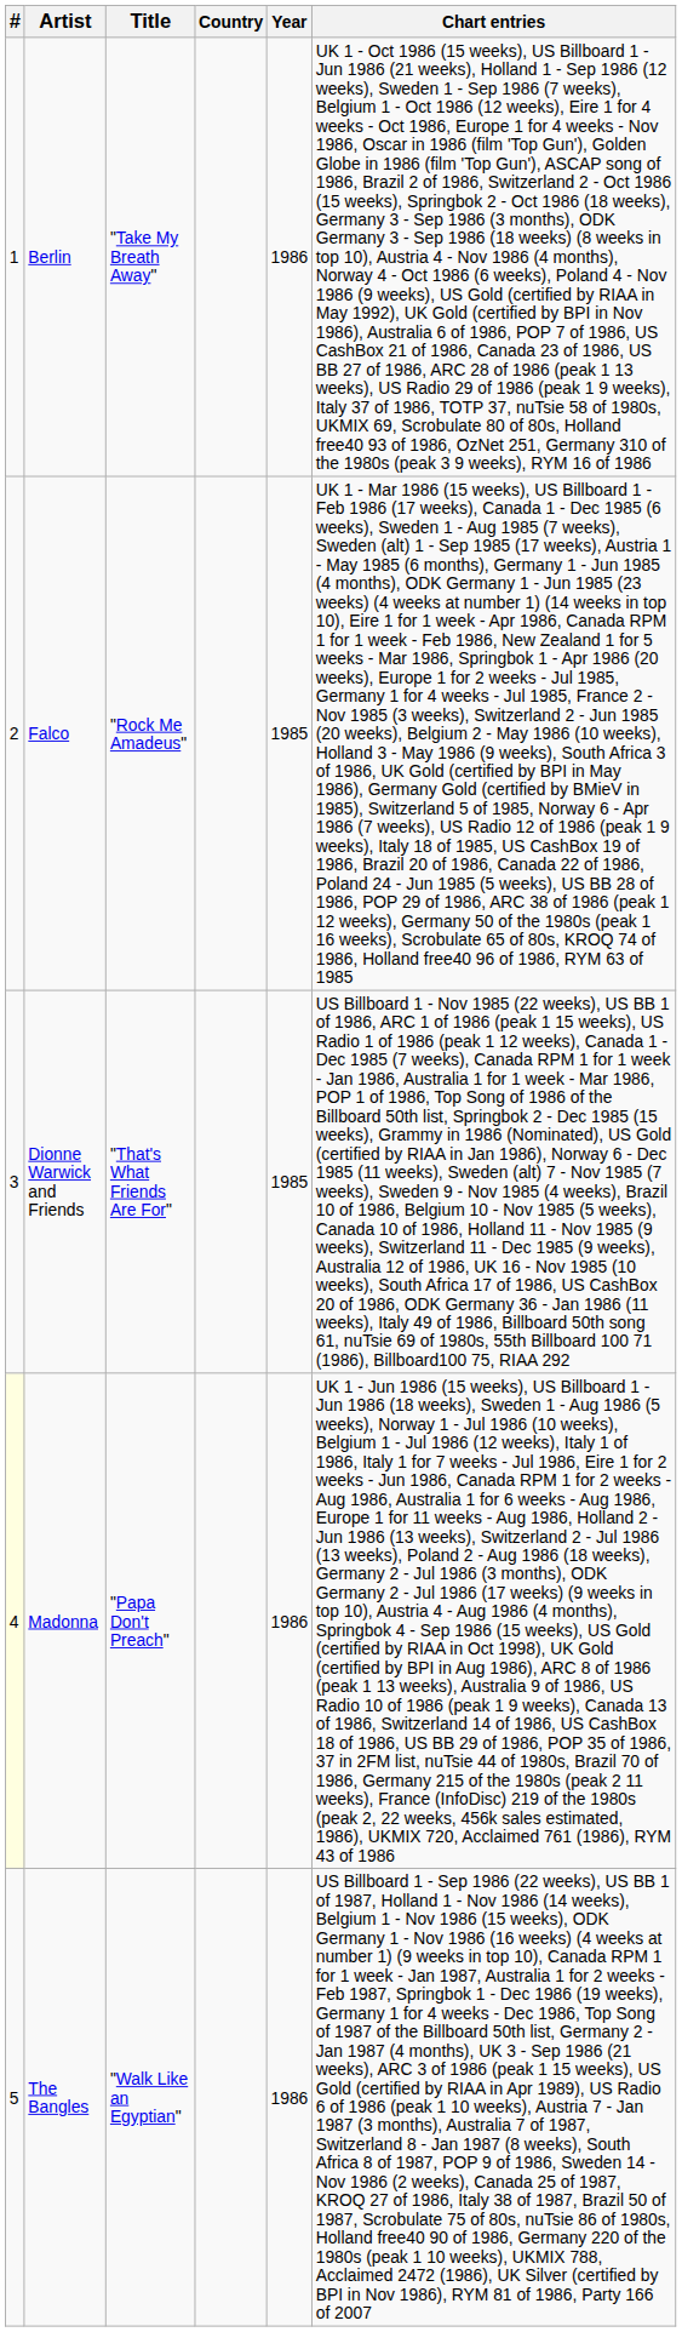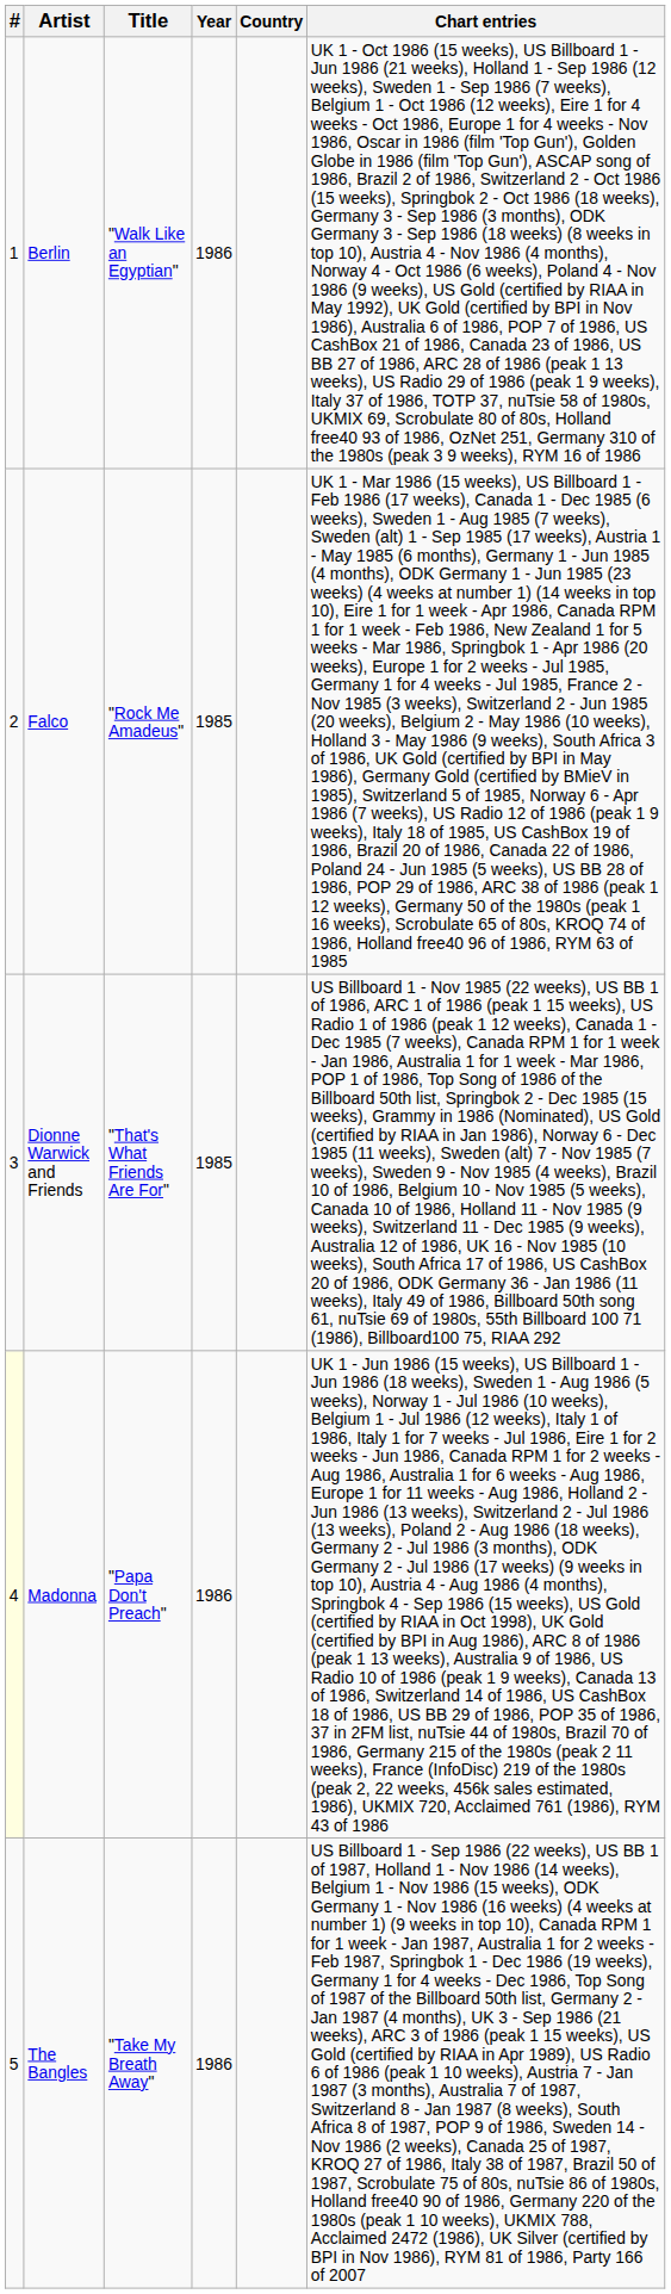 <table class="wikitable" style="font-size:95%;">
 <tr>
 <th><big>#</big></th>
 <th><big>Artist</big></th>
 <th><big>Title</big></th>
+<th>Year</th>
 <th>Country</th>
-<th>Year</th>
 <th>Chart entries</th>
 </tr>
 <tr>
 <td>1</td>
 <td><a href='#'>Berlin</a></td>
-<td>"<a href='#'>Take My Breath Away</a>"</td>
+<td>"<a href='#'>Walk Like an Egyptian</a>"</td>
+<td>1986</td>
 <td></td>
-<td>1986</td>
 <td>UK 1 - Oct 1986 (15 weeks), US Billboard 1 - Jun 1986 (21 weeks), Holland 1 - Sep 1986 (12 weeks), Sweden 1 - Sep 1986 (7 weeks), Belgium 1 - Oct 1986 (12 weeks), Eire 1 for 4 weeks - Oct 1986, Europe 1 for 4 weeks - Nov 1986, Oscar in 1986 (film 'Top Gun'), Golden Globe in 1986 (film 'Top Gun'), ASCAP song of 1986, Brazil 2 of 1986, Switzerland 2 - Oct 1986 (15 weeks), Springbok 2 - Oct 1986 (18 weeks), Germany 3 - Sep 1986 (3 months), ODK Germany 3 - Sep 1986 (18 weeks) (8 weeks in top 10), Austria 4 - Nov 1986 (4 months), Norway 4 - Oct 1986 (6 weeks), Poland 4 - Nov 1986 (9 weeks), US Gold (certified by RIAA in May 1992), UK Gold (certified by BPI in Nov 1986), Australia 6 of 1986, POP 7 of 1986, US CashBox 21 of 1986, Canada 23 of 1986, US BB 27 of 1986, ARC 28 of 1986 (peak 1 13 weeks), US Radio 29 of 1986 (peak 1 9 weeks), Italy 37 of 1986, TOTP 37, nuTsie 58 of 1980s, UKMIX 69, Scrobulate 80 of 80s, Holland free40 93 of 1986, OzNet 251, Germany 310 of the 1980s (peak 3 9 weeks), RYM 16 of 1986</td>
 </tr>
 <tr>
 <td>2</td>
 <td><a href='#'>Falco</a></td>
 <td>"<a href='#'>Rock Me Amadeus</a>"</td>
+<td>1985</td>
 <td></td>
-<td>1985</td>
 <td>UK 1 - Mar 1986 (15 weeks), US Billboard 1 - Feb 1986 (17 weeks), Canada 1 - Dec 1985 (6 weeks), Sweden 1 - Aug 1985 (7 weeks), Sweden (alt) 1 - Sep 1985 (17 weeks), Austria 1 - May 1985 (6 months), Germany 1 - Jun 1985 (4 months), ODK Germany 1 - Jun 1985 (23 weeks) (4 weeks at number 1) (14 weeks in top 10), Eire 1 for 1 week - Apr 1986, Canada RPM 1 for 1 week - Feb 1986, New Zealand 1 for 5 weeks - Mar 1986, Springbok 1 - Apr 1986 (20 weeks), Europe 1 for 2 weeks - Jul 1985, Germany 1 for 4 weeks - Jul 1985, France 2 - Nov 1985 (3 weeks), Switzerland 2 - Jun 1985 (20 weeks), Belgium 2 - May 1986 (10 weeks), Holland 3 - May 1986 (9 weeks), South Africa 3 of 1986, UK Gold (certified by BPI in May 1986), Germany Gold (certified by BMieV in 1985), Switzerland 5 of 1985, Norway 6 - Apr 1986 (7 weeks), US Radio 12 of 1986 (peak 1 9 weeks), Italy 18 of 1985, US CashBox 19 of 1986, Brazil 20 of 1986, Canada 22 of 1986, Poland 24 - Jun 1985 (5 weeks), US BB 28 of 1986, POP 29 of 1986, ARC 38 of 1986 (peak 1 12 weeks), Germany 50 of the 1980s (peak 1 16 weeks), Scrobulate 65 of 80s, KROQ 74 of 1986, Holland free40 96 of 1986, RYM 63 of 1985</td>
 </tr>
 <tr>
 <td>3</td>
 <td><a href='#'>Dionne Warwick</a> and Friends</td>
 <td>"<a href='#'>That's What Friends Are For</a>"</td>
+<td>1985</td>
 <td> </td>
-<td>1985</td>
 <td>US Billboard 1 - Nov 1985 (22 weeks), US BB 1 of 1986, ARC 1 of 1986 (peak 1 15 weeks), US Radio 1 of 1986 (peak 1 12 weeks), Canada 1 - Dec 1985 (7 weeks), Canada RPM 1 for 1 week - Jan 1986, Australia 1 for 1 week - Mar 1986, POP 1 of 1986, Top Song of 1986 of the Billboard 50th list, Springbok 2 - Dec 1985 (15 weeks), Grammy in 1986 (Nominated), US Gold (certified by RIAA in Jan 1986), Norway 6 - Dec 1985 (11 weeks), Sweden (alt) 7 - Nov 1985 (7 weeks), Sweden 9 - Nov 1985 (4 weeks), Brazil 10 of 1986, Belgium 10 - Nov 1985 (5 weeks), Canada 10 of 1986, Holland 11 - Nov 1985 (9 weeks), Switzerland 11 - Dec 1985 (9 weeks), Australia 12 of 1986, UK 16 - Nov 1985 (10 weeks), South Africa 17 of 1986, US CashBox 20 of 1986, ODK Germany 36 - Jan 1986 (11 weeks), Italy 49 of 1986, Billboard 50th song 61, nuTsie 69 of 1980s, 55th Billboard 100 71 (1986), Billboard100 75, RIAA 292</td>
 </tr>
 <tr>
 <td style="background: lightyellow;">4</td>
 <td><a href='#'>Madonna</a></td>
 <td>"<a href='#'>Papa Don't Preach</a>"</td>
+<td>1986</td>
 <td></td>
-<td>1986</td>
 <td>UK 1 - Jun 1986 (15 weeks), US Billboard 1 - Jun 1986 (18 weeks), Sweden 1 - Aug 1986 (5 weeks), Norway 1 - Jul 1986 (10 weeks), Belgium 1 - Jul 1986 (12 weeks), Italy 1 of 1986, Italy 1 for 7 weeks - Jul 1986, Eire 1 for 2 weeks - Jun 1986, Canada RPM 1 for 2 weeks - Aug 1986, Australia 1 for 6 weeks - Aug 1986, Europe 1 for 11 weeks - Aug 1986, Holland 2 - Jun 1986 (13 weeks), Switzerland 2 - Jul 1986 (13 weeks), Poland 2 - Aug 1986 (18 weeks), Germany 2 - Jul 1986 (3 months), ODK Germany 2 - Jul 1986 (17 weeks) (9 weeks in top 10), Austria 4 - Aug 1986 (4 months), Springbok 4 - Sep 1986 (15 weeks), US Gold (certified by RIAA in Oct 1998), UK Gold (certified by BPI in Aug 1986), ARC 8 of 1986 (peak 1 13 weeks), Australia 9 of 1986, US Radio 10 of 1986 (peak 1 9 weeks), Canada 13 of 1986, Switzerland 14 of 1986, US CashBox 18 of 1986, US BB 29 of 1986, POP 35 of 1986, 37 in 2FM list, nuTsie 44 of 1980s, Brazil 70 of 1986, Germany 215 of the 1980s (peak 2 11 weeks), France (InfoDisc) 219 of the 1980s (peak 2, 22 weeks, 456k sales estimated, 1986), UKMIX 720, Acclaimed 761 (1986), RYM 43 of 1986</td>
 </tr>
 <tr>
 <td>5</td>
 <td><a href='#'>The Bangles</a></td>
-<td>"<a href='#'>Walk Like an Egyptian</a>"</td>
+<td>"<a href='#'>Take My Breath Away</a>"</td>
+<td>1986</td>
 <td></td>
-<td>1986</td>
 <td>US Billboard 1 - Sep 1986 (22 weeks), US BB 1 of 1987, Holland 1 - Nov 1986 (14 weeks), Belgium 1 - Nov 1986 (15 weeks), ODK Germany 1 - Nov 1986 (16 weeks) (4 weeks at number 1) (9 weeks in top 10), Canada RPM 1 for 1 week - Jan 1987, Australia 1 for 2 weeks - Feb 1987, Springbok 1 - Dec 1986 (19 weeks), Germany 1 for 4 weeks - Dec 1986, Top Song of 1987 of the Billboard 50th list, Germany 2 - Jan 1987 (4 months), UK 3 - Sep 1986 (21 weeks), ARC 3 of 1986 (peak 1 15 weeks), US Gold (certified by RIAA in Apr 1989), US Radio 6 of 1986 (peak 1 10 weeks), Austria 7 - Jan 1987 (3 months), Australia 7 of 1987, Switzerland 8 - Jan 1987 (8 weeks), South Africa 8 of 1987, POP 9 of 1986, Sweden 14 - Nov 1986 (2 weeks), Canada 25 of 1987, KROQ 27 of 1986, Italy 38 of 1987, Brazil 50 of 1987, Scrobulate 75 of 80s, nuTsie 86 of 1980s, Holland free40 90 of 1986, Germany 220 of the 1980s (peak 1 10 weeks), UKMIX 788, Acclaimed 2472 (1986), UK Silver (certified by BPI in Nov 1986), RYM 81 of 1986, Party 166 of 2007</td>
 </tr>
 </table>
